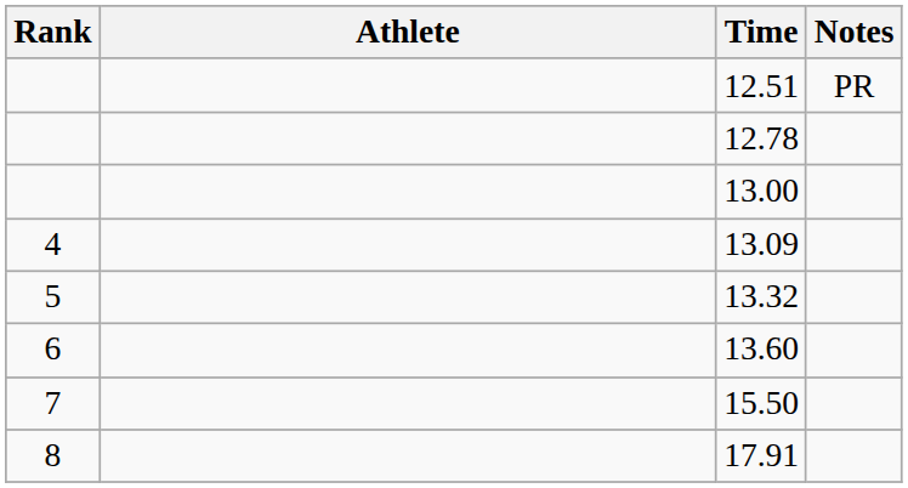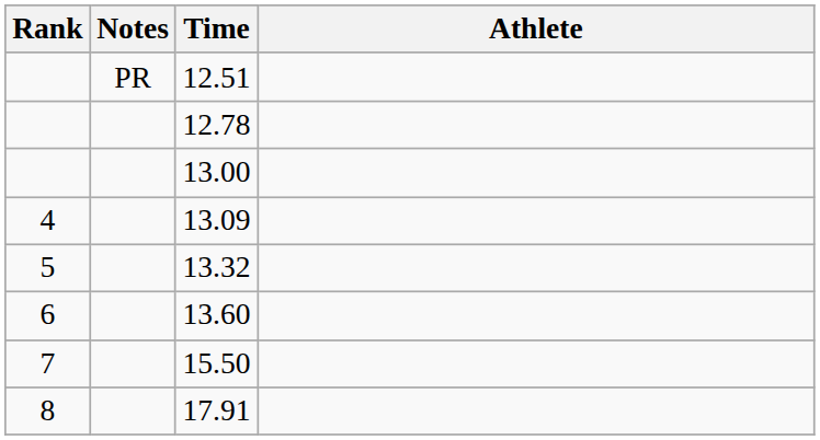 <table class="wikitable" style="text-align:center">
 <tr>
 <th>Rank</th>
+<th>Notes</th>
+<th>Time</th>
 <th Style="width:18em">Athlete</th>
-<th>Time</th>
-<th>Notes</th>
 </tr>
 <tr>
 <td></td>
+<td>PR</td>
+<td>12.51</td>
 <td style="text-align:left"></td>
-<td>12.51</td>
-<td>PR</td>
 </tr>
 <tr>
 <td></td>
+<td></td>
+<td>12.78</td>
 <td style="text-align:left"></td>
-<td>12.78</td>
-<td></td>
 </tr>
 <tr>
 <td></td>
+<td></td>
+<td>13.00</td>
 <td style="text-align:left"></td>
-<td>13.00</td>
-<td></td>
 </tr>
 <tr>
 <td>4</td>
+<td></td>
+<td>13.09</td>
 <td style="text-align:left"></td>
-<td>13.09</td>
-<td></td>
 </tr>
 <tr>
 <td>5</td>
+<td></td>
+<td>13.32</td>
 <td style="text-align:left"></td>
-<td>13.32</td>
-<td></td>
 </tr>
 <tr>
 <td>6</td>
+<td></td>
+<td>13.60</td>
 <td style="text-align:left"></td>
-<td>13.60</td>
-<td></td>
 </tr>
 <tr>
 <td>7</td>
+<td></td>
+<td>15.50</td>
 <td style="text-align:left"></td>
-<td>15.50</td>
-<td></td>
 </tr>
 <tr>
 <td>8</td>
+<td></td>
+<td>17.91</td>
 <td style="text-align:left"></td>
-<td>17.91</td>
-<td></td>
 </tr>
 </table>
